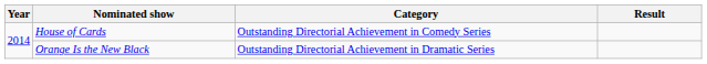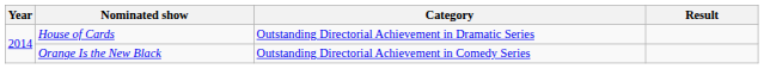 <table class=wikitable>
 <tr>
 <th width=4%>Year</th>
 <th width=29%>Nominated show</th>
 <th width=52%>Category</th>
 <th width=15%>Result</th>
 </tr>
 <tr>
 <td align=center; rowspan=2><a href='#'>2014</a></td>
 <td><em><a href='#'>House of Cards</a></em></td>
-<td><a href='#'>Outstanding Directorial Achievement in Comedy Series</a></td>
+<td><a href='#'>Outstanding Directorial Achievement in Dramatic Series</a></td>
 <td></td>
 </tr>
 <tr>
 <td><em><a href='#'>Orange Is the New Black</a></em></td>
-<td><a href='#'>Outstanding Directorial Achievement in Dramatic Series</a></td>
+<td><a href='#'>Outstanding Directorial Achievement in Comedy Series</a></td>
 <td></td>
 </tr>
 </table>
